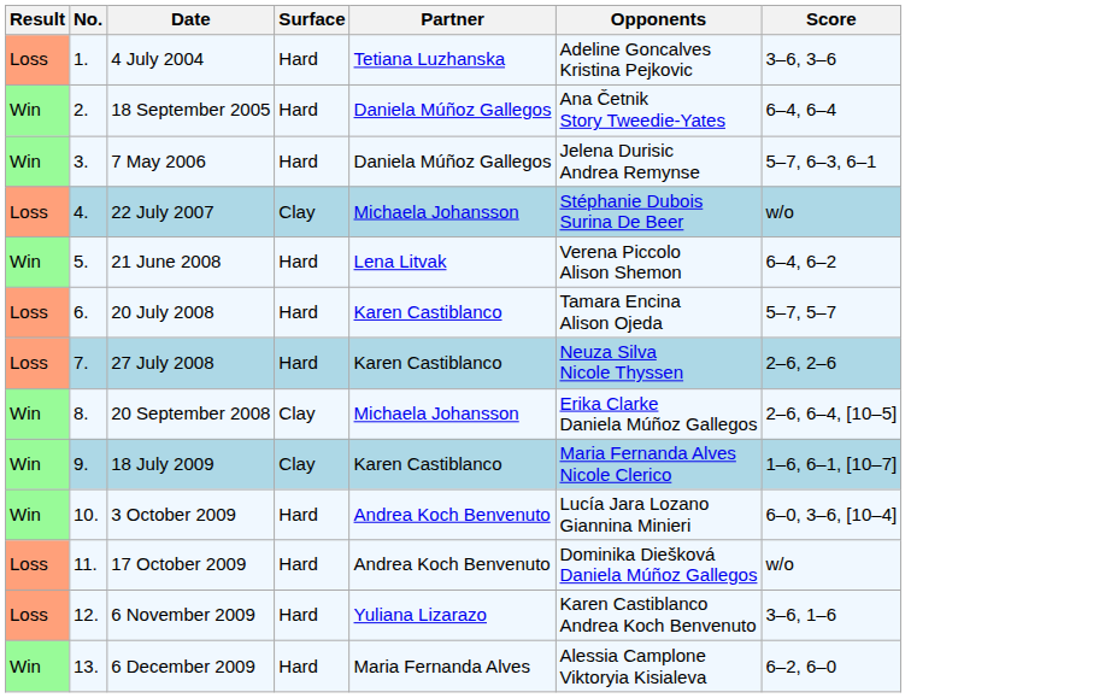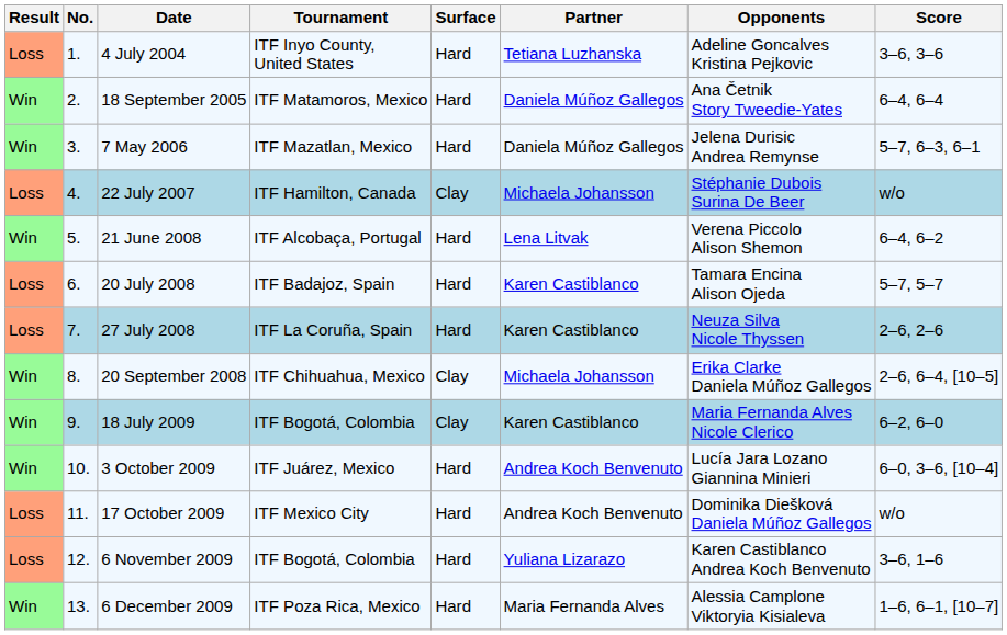 <table class="sortable wikitable" style="font-size:97%;">
 <tr>
 <th>Result</th>
 <th>No.</th>
 <th>Date</th>
+<th>Tournament</th>
 <th>Surface</th>
 <th>Partner</th>
 <th>Opponents</th>
 <th class="unsortable">Score</th>
 </tr>
 <tr style="background:#f0f8ff;">
 <td style="background:#ffa07a;">Loss</td>
 <td>1.</td>
 <td>4 July 2004</td>
+<td>ITF Inyo County, <br>United States</td>
 <td>Hard</td>
 <td> <a href='#'>Tetiana Luzhanska</a></td>
 <td> Adeline Goncalves <br>  Kristina Pejkovic</td>
 <td>3–6, 3–6</td>
 </tr>
 <tr style="background:#f0f8ff;">
 <td style="background:#98fb98;">Win</td>
 <td>2.</td>
 <td>18 September 2005</td>
+<td>ITF Matamoros, Mexico</td>
 <td>Hard</td>
 <td> <a href='#'>Daniela Múñoz Gallegos</a></td>
 <td> Ana Četnik <br>  <a href='#'>Story Tweedie-Yates</a></td>
 <td>6–4, 6–4</td>
 </tr>
 <tr style="background:#f0f8ff;">
 <td style="background:#98fb98;">Win</td>
 <td>3.</td>
 <td>7 May 2006</td>
+<td>ITF Mazatlan, Mexico</td>
 <td>Hard</td>
 <td> Daniela Múñoz Gallegos</td>
 <td> Jelena Durisic <br>  Andrea Remynse</td>
 <td>5–7, 6–3, 6–1</td>
 </tr>
 <tr style="background:lightblue;">
 <td style="background:#ffa07a;">Loss</td>
 <td>4.</td>
 <td>22 July 2007</td>
+<td>ITF Hamilton, Canada</td>
 <td>Clay</td>
 <td> <a href='#'>Michaela Johansson</a></td>
 <td> <a href='#'>Stéphanie Dubois</a> <br>  <a href='#'>Surina De Beer</a></td>
 <td>w/o</td>
 </tr>
 <tr style="background:#f0f8ff;">
 <td style="background:#98fb98;">Win</td>
 <td>5.</td>
 <td>21 June 2008</td>
+<td>ITF Alcobaça, Portugal</td>
 <td>Hard</td>
 <td> <a href='#'>Lena Litvak</a></td>
 <td> Verena Piccolo <br>  Alison Shemon</td>
 <td>6–4, 6–2</td>
 </tr>
 <tr style="background:#f0f8ff;">
 <td style="background:#ffa07a;">Loss</td>
 <td>6.</td>
 <td>20 July 2008</td>
+<td>ITF Badajoz, Spain</td>
 <td>Hard</td>
 <td> <a href='#'>Karen Castiblanco</a></td>
 <td> Tamara Encina <br>  Alison Ojeda</td>
 <td>5–7, 5–7</td>
 </tr>
 <tr style="background:lightblue;">
 <td style="background:#ffa07a;">Loss</td>
 <td>7.</td>
 <td>27 July 2008</td>
+<td>ITF La Coruña, Spain</td>
 <td>Hard</td>
 <td> Karen Castiblanco</td>
 <td> <a href='#'>Neuza Silva</a> <br>  <a href='#'>Nicole Thyssen</a></td>
 <td>2–6, 2–6</td>
 </tr>
 <tr style="background:#f0f8ff;">
 <td style="background:#98fb98;">Win</td>
 <td>8.</td>
 <td>20 September 2008</td>
+<td>ITF Chihuahua, Mexico</td>
 <td>Clay</td>
 <td> <a href='#'>Michaela Johansson</a></td>
 <td> <a href='#'>Erika Clarke</a> <br>  Daniela Múñoz Gallegos</td>
 <td>2–6, 6–4, [10–5]</td>
 </tr>
 <tr style="background:lightblue;">
 <td style="background:#98fb98;">Win</td>
 <td>9.</td>
 <td>18 July 2009</td>
+<td>ITF Bogotá, Colombia</td>
 <td>Clay</td>
 <td> Karen Castiblanco</td>
 <td> <a href='#'>Maria Fernanda Alves</a> <br>  <a href='#'>Nicole Clerico</a></td>
-<td>1–6, 6–1, [10–7]</td>
+<td>6–2, 6–0</td>
 </tr>
 <tr style="background:#f0f8ff;">
 <td style="background:#98fb98;">Win</td>
 <td>10.</td>
 <td>3 October 2009</td>
+<td>ITF Juárez, Mexico</td>
 <td>Hard</td>
 <td> <a href='#'>Andrea Koch Benvenuto</a></td>
 <td> Lucía Jara Lozano <br>  Giannina Minieri</td>
 <td>6–0, 3–6, [10–4]</td>
 </tr>
 <tr style="background:#f0f8ff;">
 <td style="background:#ffa07a;">Loss</td>
 <td>11.</td>
 <td>17 October 2009</td>
+<td>ITF Mexico City</td>
 <td>Hard</td>
 <td> Andrea Koch Benvenuto</td>
 <td> Dominika Diešková <br>  <a href='#'>Daniela Múñoz Gallegos</a></td>
 <td>w/o</td>
 </tr>
 <tr style="background:#f0f8ff;">
 <td style="background:#ffa07a;">Loss</td>
 <td>12.</td>
 <td>6 November 2009</td>
+<td>ITF Bogotá, Colombia</td>
 <td>Hard</td>
 <td> <a href='#'>Yuliana Lizarazo</a></td>
 <td> Karen Castiblanco <br>  Andrea Koch Benvenuto</td>
 <td>3–6, 1–6</td>
 </tr>
 <tr style="background:#f0f8ff;">
 <td style="background:#98fb98;">Win</td>
 <td>13.</td>
 <td>6 December 2009</td>
+<td>ITF Poza Rica, Mexico</td>
 <td>Hard</td>
 <td> Maria Fernanda Alves</td>
 <td> Alessia Camplone <br>  Viktoryia Kisialeva</td>
-<td>6–2, 6–0</td>
+<td>1–6, 6–1, [10–7]</td>
 </tr>
 </table>
